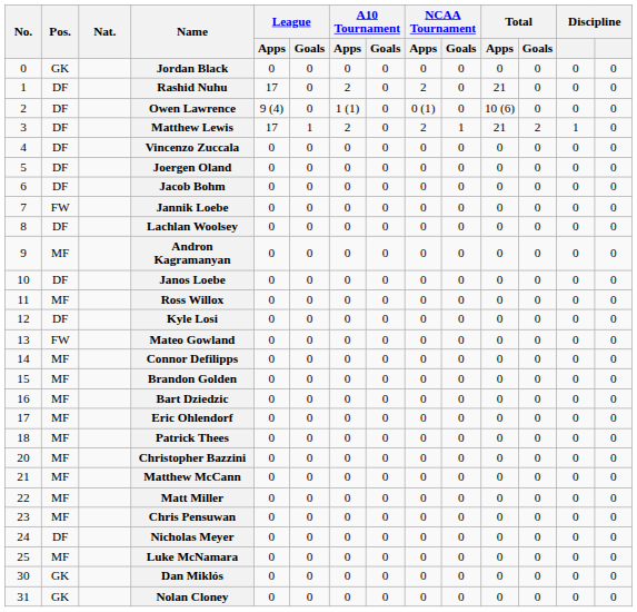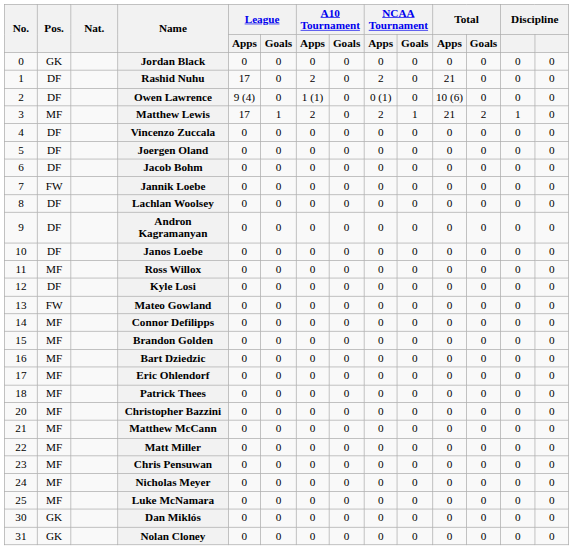 <table class="wikitable plainrowheaders" style="text-align:center">
 <tr>
 <th rowspan=2 width=40>No.</th>
 <th rowspan=2 width=40>Pos.</th>
 <th rowspan=2 width=60>Nat.</th>
 <th rowspan=2 width=150 scope=col>Name</th>
 <th colspan=2 width=90><a href='#'>League</a></th>
 <th colspan=2 width=90><a href='#'>A10 Tournament</a></th>
 <th colspan=2 width=90><a href='#'>NCAA Tournament</a></th>
 <th colspan=2 width=90>Total</th>
 <th colspan=2 width=90>Discipline</th>
 </tr>
 <tr>
 <th scope=col>Apps</th>
 <th scope=col>Goals</th>
 <th scope=col>Apps</th>
 <th scope=col>Goals</th>
 <th scope=col>Apps</th>
 <th scope=col>Goals</th>
 <th scope=col>Apps</th>
 <th scope=col>Goals</th>
 <th scope=col></th>
 <th scope=col></th>
 </tr>
 <tr>
 <td>0</td>
 <td>GK</td>
 <td align=left></td>
 <th scope=row>Jordan Black</th>
 <td>0</td>
 <td>0</td>
 <td>0</td>
 <td>0</td>
 <td>0</td>
 <td>0</td>
 <td>0</td>
 <td>0</td>
 <td>0</td>
 <td>0</td>
 </tr>
 <tr>
 <td>1</td>
 <td>DF</td>
 <td align=left></td>
 <th scope=row>Rashid Nuhu</th>
 <td>17</td>
 <td>0</td>
 <td>2</td>
 <td>0</td>
 <td>2</td>
 <td>0</td>
 <td>21</td>
 <td>0</td>
 <td>0</td>
 <td>0</td>
 </tr>
 <tr>
 <td>2</td>
 <td>DF</td>
 <td align=left></td>
 <th scope=row>Owen Lawrence</th>
 <td>9 (4)</td>
 <td>0</td>
 <td>1 (1)</td>
 <td>0</td>
 <td>0 (1)</td>
 <td>0</td>
 <td>10 (6)</td>
 <td>0</td>
 <td>0</td>
 <td>0</td>
 </tr>
 <tr>
 <td>3</td>
-<td>DF</td>
+<td>MF</td>
 <td align=left></td>
 <th scope=row>Matthew Lewis</th>
 <td>17</td>
 <td>1</td>
 <td>2</td>
 <td>0</td>
 <td>2</td>
 <td>1</td>
 <td>21</td>
 <td>2</td>
 <td>1</td>
 <td>0</td>
 </tr>
 <tr>
 <td>4</td>
 <td>DF</td>
 <td align=left></td>
 <th scope=row>Vincenzo Zuccala</th>
 <td>0</td>
 <td>0</td>
 <td>0</td>
 <td>0</td>
 <td>0</td>
 <td>0</td>
 <td>0</td>
 <td>0</td>
 <td>0</td>
 <td>0</td>
 </tr>
 <tr>
 <td>5</td>
 <td>DF</td>
 <td align=left></td>
 <th scope=row>Joergen Oland</th>
 <td>0</td>
 <td>0</td>
 <td>0</td>
 <td>0</td>
 <td>0</td>
 <td>0</td>
 <td>0</td>
 <td>0</td>
 <td>0</td>
 <td>0</td>
 </tr>
 <tr>
 <td>6</td>
 <td>DF</td>
 <td align=left></td>
 <th scope=row>Jacob Bohm</th>
 <td>0</td>
 <td>0</td>
 <td>0</td>
 <td>0</td>
 <td>0</td>
 <td>0</td>
 <td>0</td>
 <td>0</td>
 <td>0</td>
 <td>0</td>
 </tr>
 <tr>
 <td>7</td>
 <td>FW</td>
 <td align=left></td>
 <th scope=row>Jannik Loebe</th>
 <td>0</td>
 <td>0</td>
 <td>0</td>
 <td>0</td>
 <td>0</td>
 <td>0</td>
 <td>0</td>
 <td>0</td>
 <td>0</td>
 <td>0</td>
 </tr>
 <tr>
 <td>8</td>
 <td>DF</td>
 <td align=left></td>
 <th scope=row>Lachlan Woolsey</th>
 <td>0</td>
 <td>0</td>
 <td>0</td>
 <td>0</td>
 <td>0</td>
 <td>0</td>
 <td>0</td>
 <td>0</td>
 <td>0</td>
 <td>0</td>
 </tr>
 <tr>
 <td>9</td>
-<td>MF</td>
+<td>DF</td>
 <td align=left></td>
 <th scope=row>Andron Kagramanyan</th>
 <td>0</td>
 <td>0</td>
 <td>0</td>
 <td>0</td>
 <td>0</td>
 <td>0</td>
 <td>0</td>
 <td>0</td>
 <td>0</td>
 <td>0</td>
 </tr>
 <tr>
 <td>10</td>
 <td>DF</td>
 <td align=left></td>
 <th scope=row>Janos Loebe</th>
 <td>0</td>
 <td>0</td>
 <td>0</td>
 <td>0</td>
 <td>0</td>
 <td>0</td>
 <td>0</td>
 <td>0</td>
 <td>0</td>
 <td>0</td>
 </tr>
 <tr>
 <td>11</td>
 <td>MF</td>
 <td align=left></td>
 <th scope=row>Ross Willox</th>
 <td>0</td>
 <td>0</td>
 <td>0</td>
 <td>0</td>
 <td>0</td>
 <td>0</td>
 <td>0</td>
 <td>0</td>
 <td>0</td>
 <td>0</td>
 </tr>
 <tr>
 <td>12</td>
 <td>DF</td>
 <td align=left></td>
 <th scope=row>Kyle Losi</th>
 <td>0</td>
 <td>0</td>
 <td>0</td>
 <td>0</td>
 <td>0</td>
 <td>0</td>
 <td>0</td>
 <td>0</td>
 <td>0</td>
 <td>0</td>
 </tr>
 <tr>
 <td>13</td>
 <td>FW</td>
 <td align=left></td>
 <th scope=row>Mateo Gowland</th>
 <td>0</td>
 <td>0</td>
 <td>0</td>
 <td>0</td>
 <td>0</td>
 <td>0</td>
 <td>0</td>
 <td>0</td>
 <td>0</td>
 <td>0</td>
 </tr>
 <tr>
 <td>14</td>
 <td>MF</td>
 <td align=left></td>
 <th scope=row>Connor Defilipps</th>
 <td>0</td>
 <td>0</td>
 <td>0</td>
 <td>0</td>
 <td>0</td>
 <td>0</td>
 <td>0</td>
 <td>0</td>
 <td>0</td>
 <td>0</td>
 </tr>
 <tr>
 <td>15</td>
 <td>MF</td>
 <td align=left></td>
 <th scope=row>Brandon Golden</th>
 <td>0</td>
 <td>0</td>
 <td>0</td>
 <td>0</td>
 <td>0</td>
 <td>0</td>
 <td>0</td>
 <td>0</td>
 <td>0</td>
 <td>0</td>
 </tr>
 <tr>
 <td>16</td>
 <td>MF</td>
 <td align=left></td>
 <th scope=row>Bart Dziedzic</th>
 <td>0</td>
 <td>0</td>
 <td>0</td>
 <td>0</td>
 <td>0</td>
 <td>0</td>
 <td>0</td>
 <td>0</td>
 <td>0</td>
 <td>0</td>
 </tr>
 <tr>
 <td>17</td>
 <td>MF</td>
 <td align=left></td>
 <th scope=row>Eric Ohlendorf</th>
 <td>0</td>
 <td>0</td>
 <td>0</td>
 <td>0</td>
 <td>0</td>
 <td>0</td>
 <td>0</td>
 <td>0</td>
 <td>0</td>
 <td>0</td>
 </tr>
 <tr>
 <td>18</td>
 <td>MF</td>
 <td align=left></td>
 <th scope=row>Patrick Thees</th>
 <td>0</td>
 <td>0</td>
 <td>0</td>
 <td>0</td>
 <td>0</td>
 <td>0</td>
 <td>0</td>
 <td>0</td>
 <td>0</td>
 <td>0</td>
 </tr>
 <tr>
 <td>20</td>
 <td>MF</td>
 <td align=left></td>
 <th scope=row>Christopher Bazzini</th>
 <td>0</td>
 <td>0</td>
 <td>0</td>
 <td>0</td>
 <td>0</td>
 <td>0</td>
 <td>0</td>
 <td>0</td>
 <td>0</td>
 <td>0</td>
 </tr>
 <tr>
 <td>21</td>
 <td>MF</td>
 <td align=left></td>
 <th scope=row>Matthew McCann</th>
 <td>0</td>
 <td>0</td>
 <td>0</td>
 <td>0</td>
 <td>0</td>
 <td>0</td>
 <td>0</td>
 <td>0</td>
 <td>0</td>
 <td>0</td>
 </tr>
 <tr>
 <td>22</td>
 <td>MF</td>
 <td align=left></td>
 <th scope=row>Matt Miller</th>
 <td>0</td>
 <td>0</td>
 <td>0</td>
 <td>0</td>
 <td>0</td>
 <td>0</td>
 <td>0</td>
 <td>0</td>
 <td>0</td>
 <td>0</td>
 </tr>
 <tr>
 <td>23</td>
 <td>MF</td>
 <td align=left></td>
 <th scope=row>Chris Pensuwan</th>
 <td>0</td>
 <td>0</td>
 <td>0</td>
 <td>0</td>
 <td>0</td>
 <td>0</td>
 <td>0</td>
 <td>0</td>
 <td>0</td>
 <td>0</td>
 </tr>
 <tr>
 <td>24</td>
-<td>DF</td>
+<td>MF</td>
 <td align=left></td>
 <th scope=row>Nicholas Meyer</th>
 <td>0</td>
 <td>0</td>
 <td>0</td>
 <td>0</td>
 <td>0</td>
 <td>0</td>
 <td>0</td>
 <td>0</td>
 <td>0</td>
 <td>0</td>
 </tr>
 <tr>
 <td>25</td>
 <td>MF</td>
 <td align=left></td>
 <th scope=row>Luke McNamara</th>
 <td>0</td>
 <td>0</td>
 <td>0</td>
 <td>0</td>
 <td>0</td>
 <td>0</td>
 <td>0</td>
 <td>0</td>
 <td>0</td>
 <td>0</td>
 </tr>
 <tr>
 <td>30</td>
 <td>GK</td>
 <td align=left></td>
 <th scope=row>Dan Miklós</th>
 <td>0</td>
 <td>0</td>
 <td>0</td>
 <td>0</td>
 <td>0</td>
 <td>0</td>
 <td>0</td>
 <td>0</td>
 <td>0</td>
 <td>0</td>
 </tr>
 <tr>
 <td>31</td>
 <td>GK</td>
 <td align=left></td>
 <th scope=row>Nolan Cloney</th>
 <td>0</td>
 <td>0</td>
 <td>0</td>
 <td>0</td>
 <td>0</td>
 <td>0</td>
 <td>0</td>
 <td>0</td>
 <td>0</td>
 <td>0</td>
 </tr>
 </table>
